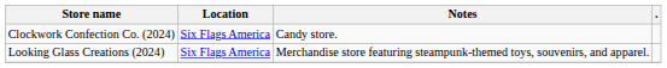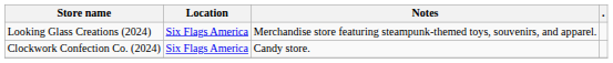 <table class="wikitable sortable">
 <tr>
 <th>Store name</th>
 <th>Location</th>
 <th>Notes</th>
 <th>.</th>
 </tr>
 <tr>
+<td>Looking Glass Creations (2024)</td>
+<td><a href='#'>Six Flags America</a></td>
+<td>Merchandise store featuring steampunk-themed toys, souvenirs, and apparel.</td>
+<td></td>
+</tr>
+<tr>
 <td>Clockwork Confection Co. (2024)</td>
 <td><a href='#'>Six Flags America</a></td>
 <td>Candy store.</td>
 <td></td>
 </tr>
 <tr>
-<td>Looking Glass Creations (2024)</td>
-<td><a href='#'>Six Flags America</a></td>
-<td>Merchandise store featuring steampunk-themed toys, souvenirs, and apparel.</td>
-<td></td>
-</tr>
-<tr>
 </tr>
 </table>
